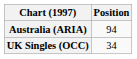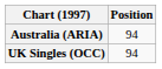 <table class="wikitable sortable plainrowheaders" style="text-align:center">
 <tr>
 <th>Chart (1997)</th>
 <th>Position</th>
 </tr>
 <tr>
 <th scope="row">Australia (ARIA)</th>
 <td>94</td>
 </tr>
 <tr>
 <th scope="row">UK Singles (OCC)</th>
-<td>34</td>
+<td>94</td>
 </tr>
 </table>
